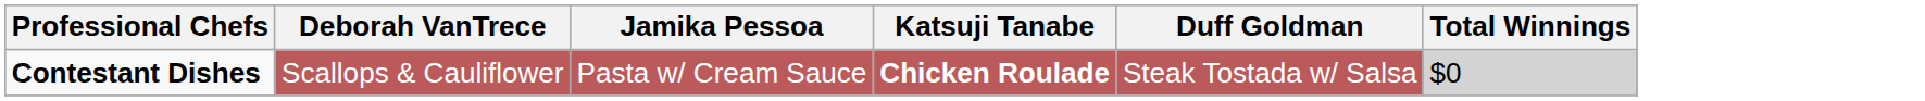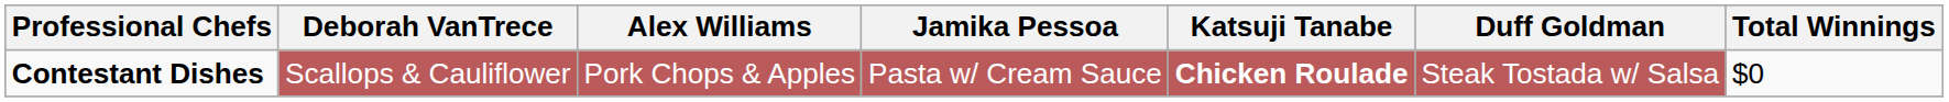 <table class="wikitable">
 <tr>
 <th>Professional Chefs</th>
 <th>Deborah VanTrece</th>
+<th>Alex Williams</th>
 <th>Jamika Pessoa</th>
 <th>Katsuji Tanabe</th>
 <th>Duff Goldman</th>
 <th>Total Winnings</th>
 </tr>
 <tr>
 <td><strong>Contestant Dishes</strong></td>
 <td style="background: #BA5A5A; color: white">Scallops & Cauliflower</td>
+<td style="background: #BA5A5A; color: white">Pork Chops & Apples</td>
 <td style="background: #BA5A5A; color: white">Pasta w/ Cream Sauce</td>
 <td style="background: #BA5A5A; color: white"><strong>Chicken Roulade</strong></td>
 <td style="background: #BA5A5A; color: white">Steak Tostada w/ Salsa</td>
-<td style="background: lightgrey;">$0</td>
+<td>$0</td>
 </tr>
 </table>
